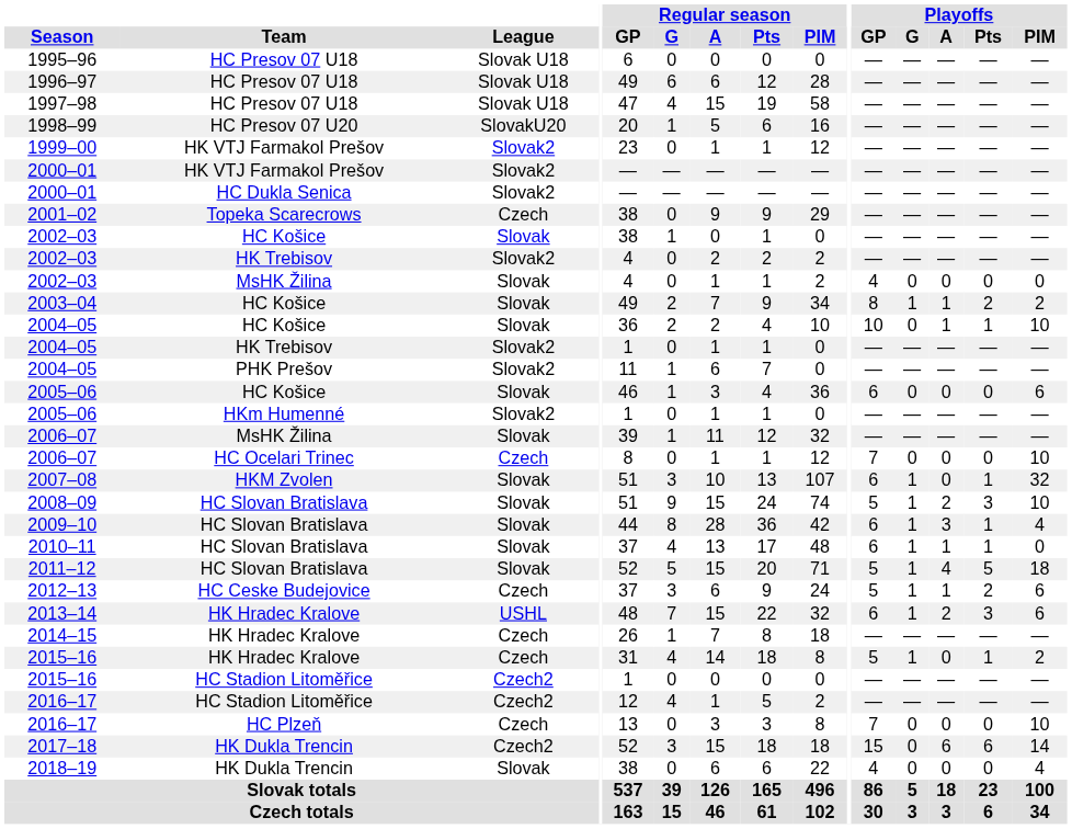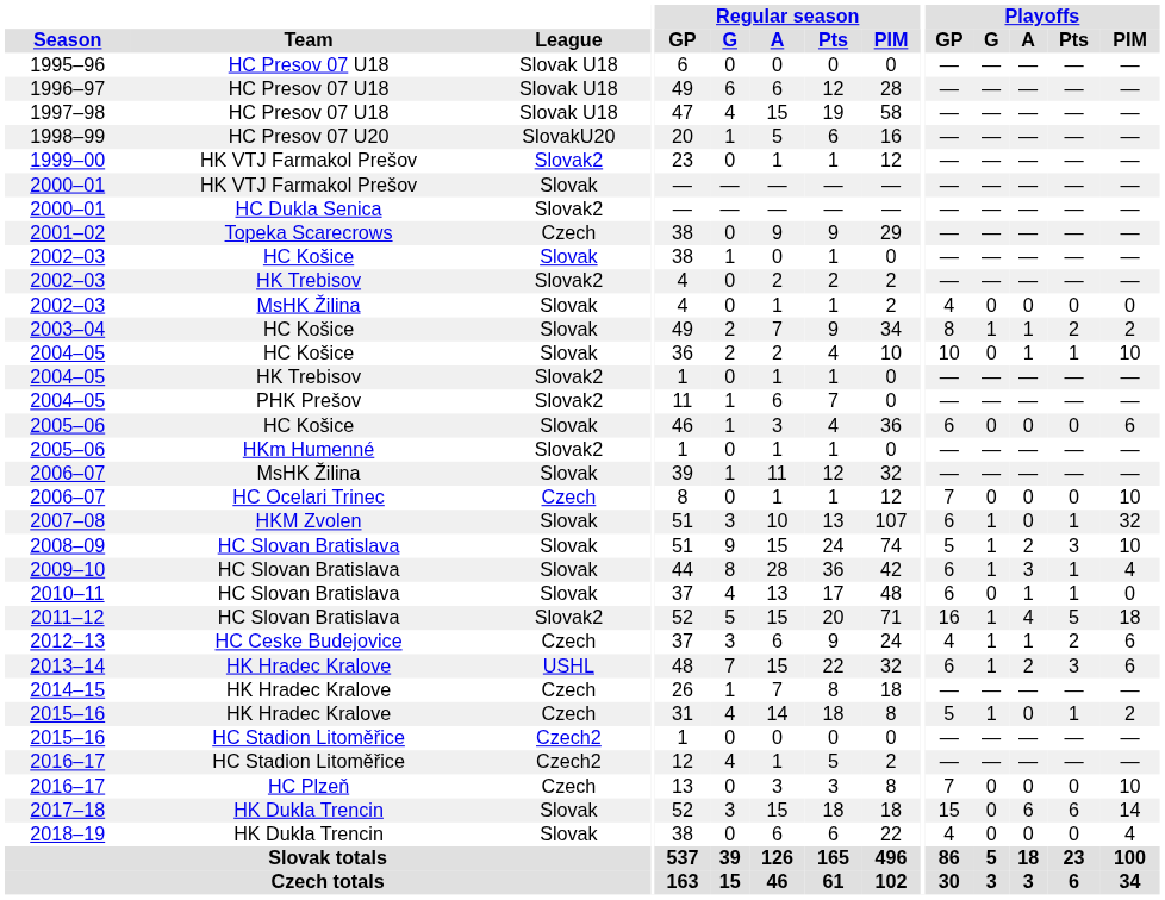 <table border="0" cellpadding="1" cellspacing="0" style="text-align:center; width:60em">
 <tr bgcolor="#e0e0e0">
 <th colspan="3" bgcolor="#ffffff"></th>
 <th rowspan="99" bgcolor="#ffffff"></th>
 <th colspan="5"><a href='#'>Regular season</a></th>
 <th rowspan="99" bgcolor="#ffffff"></th>
 <th colspan="5"><a href='#'>Playoffs</a></th>
 </tr>
 <tr bgcolor="#e0e0e0">
 <th><a href='#'>Season</a></th>
 <th>Team</th>
 <th>League</th>
 <th>GP</th>
 <th><a href='#'>G</a></th>
 <th><a href='#'>A</a></th>
 <th><a href='#'>Pts</a></th>
 <th><a href='#'>PIM</a></th>
 <th>GP</th>
 <th>G</th>
 <th>A</th>
 <th>Pts</th>
 <th>PIM</th>
 </tr>
 <tr>
 <td>1995–96</td>
 <td><a href='#'>HC Presov 07</a> U18</td>
 <td>Slovak U18</td>
 <td>6</td>
 <td>0</td>
 <td>0</td>
 <td>0</td>
 <td>0</td>
 <td>—</td>
 <td>—</td>
 <td>—</td>
 <td>—</td>
 <td>—</td>
 </tr>
 <tr bgcolor="#f0f0f0">
 <td>1996–97</td>
 <td>HC Presov 07 U18</td>
 <td>Slovak U18</td>
 <td>49</td>
 <td>6</td>
 <td>6</td>
 <td>12</td>
 <td>28</td>
 <td>—</td>
 <td>—</td>
 <td>—</td>
 <td>—</td>
 <td>—</td>
 </tr>
 <tr>
 <td>1997–98</td>
 <td>HC Presov 07 U18</td>
 <td>Slovak U18</td>
 <td>47</td>
 <td>4</td>
 <td>15</td>
 <td>19</td>
 <td>58</td>
 <td>—</td>
 <td>—</td>
 <td>—</td>
 <td>—</td>
 <td>—</td>
 </tr>
 <tr bgcolor="#f0f0f0">
 <td>1998–99</td>
 <td>HC Presov 07 U20</td>
 <td>SlovakU20</td>
 <td>20</td>
 <td>1</td>
 <td>5</td>
 <td>6</td>
 <td>16</td>
 <td>—</td>
 <td>—</td>
 <td>—</td>
 <td>—</td>
 <td>—</td>
 </tr>
 <tr>
 <td><a href='#'>1999–00</a></td>
 <td>HK VTJ Farmakol Prešov</td>
 <td><a href='#'>Slovak2</a></td>
 <td>23</td>
 <td>0</td>
 <td>1</td>
 <td>1</td>
 <td>12</td>
 <td>—</td>
 <td>—</td>
 <td>—</td>
 <td>—</td>
 <td>—</td>
 </tr>
 <tr bgcolor="#f0f0f0">
 <td><a href='#'>2000–01</a></td>
 <td>HK VTJ Farmakol Prešov</td>
-<td>Slovak2</td>
+<td>Slovak</td>
 <td>—</td>
 <td>—</td>
 <td>—</td>
 <td>—</td>
 <td>—</td>
 <td>—</td>
 <td>—</td>
 <td>—</td>
 <td>—</td>
 <td>—</td>
 </tr>
 <tr>
 <td><a href='#'>2000–01</a></td>
 <td><a href='#'>HC Dukla Senica</a></td>
 <td>Slovak2</td>
 <td>—</td>
 <td>—</td>
 <td>—</td>
 <td>—</td>
 <td>—</td>
 <td>—</td>
 <td>—</td>
 <td>—</td>
 <td>—</td>
 <td>—</td>
 </tr>
 <tr bgcolor="#f0f0f0">
 <td><a href='#'>2001–02</a></td>
 <td><a href='#'>Topeka Scarecrows</a></td>
 <td>Czech</td>
 <td>38</td>
 <td>0</td>
 <td>9</td>
 <td>9</td>
 <td>29</td>
 <td>—</td>
 <td>—</td>
 <td>—</td>
 <td>—</td>
 <td>—</td>
 </tr>
 <tr>
 <td><a href='#'>2002–03</a></td>
 <td><a href='#'>HC Košice</a></td>
 <td><a href='#'>Slovak</a></td>
 <td>38</td>
 <td>1</td>
 <td>0</td>
 <td>1</td>
 <td>0</td>
 <td>—</td>
 <td>—</td>
 <td>—</td>
 <td>—</td>
 <td>—</td>
 </tr>
 <tr bgcolor="#f0f0f0">
 <td><a href='#'>2002–03</a></td>
 <td><a href='#'>HK Trebisov</a></td>
 <td>Slovak2</td>
 <td>4</td>
 <td>0</td>
 <td>2</td>
 <td>2</td>
 <td>2</td>
 <td>—</td>
 <td>—</td>
 <td>—</td>
 <td>—</td>
 <td>—</td>
 </tr>
 <tr>
 <td><a href='#'>2002–03</a></td>
 <td><a href='#'>MsHK Žilina</a></td>
 <td>Slovak</td>
 <td>4</td>
 <td>0</td>
 <td>1</td>
 <td>1</td>
 <td>2</td>
 <td>4</td>
 <td>0</td>
 <td>0</td>
 <td>0</td>
 <td>0</td>
 </tr>
 <tr bgcolor="#f0f0f0">
 <td><a href='#'>2003–04</a></td>
 <td>HC Košice</td>
 <td>Slovak</td>
 <td>49</td>
 <td>2</td>
 <td>7</td>
 <td>9</td>
 <td>34</td>
 <td>8</td>
 <td>1</td>
 <td>1</td>
 <td>2</td>
 <td>2</td>
 </tr>
 <tr>
 <td><a href='#'>2004–05</a></td>
 <td>HC Košice</td>
 <td>Slovak</td>
 <td>36</td>
 <td>2</td>
 <td>2</td>
 <td>4</td>
 <td>10</td>
 <td>10</td>
 <td>0</td>
 <td>1</td>
 <td>1</td>
 <td>10</td>
 </tr>
 <tr bgcolor="#f0f0f0">
 <td><a href='#'>2004–05</a></td>
 <td>HK Trebisov</td>
 <td>Slovak2</td>
 <td>1</td>
 <td>0</td>
 <td>1</td>
 <td>1</td>
 <td>0</td>
 <td>—</td>
 <td>—</td>
 <td>—</td>
 <td>—</td>
 <td>—</td>
 </tr>
 <tr>
 <td><a href='#'>2004–05</a></td>
 <td>PHK Prešov</td>
 <td>Slovak2</td>
 <td>11</td>
 <td>1</td>
 <td>6</td>
 <td>7</td>
 <td>0</td>
 <td>—</td>
 <td>—</td>
 <td>—</td>
 <td>—</td>
 <td>—</td>
 </tr>
 <tr bgcolor="#f0f0f0">
 <td><a href='#'>2005–06</a></td>
 <td>HC Košice</td>
 <td>Slovak</td>
 <td>46</td>
 <td>1</td>
 <td>3</td>
 <td>4</td>
 <td>36</td>
 <td>6</td>
 <td>0</td>
 <td>0</td>
 <td>0</td>
 <td>6</td>
 </tr>
 <tr>
 <td><a href='#'>2005–06</a></td>
 <td><a href='#'>HKm Humenné</a></td>
 <td>Slovak2</td>
 <td>1</td>
 <td>0</td>
 <td>1</td>
 <td>1</td>
 <td>0</td>
 <td>—</td>
 <td>—</td>
 <td>—</td>
 <td>—</td>
 <td>—</td>
 </tr>
 <tr bgcolor="#f0f0f0">
 <td><a href='#'>2006–07</a></td>
 <td>MsHK Žilina</td>
 <td>Slovak</td>
 <td>39</td>
 <td>1</td>
 <td>11</td>
 <td>12</td>
 <td>32</td>
 <td>—</td>
 <td>—</td>
 <td>—</td>
 <td>—</td>
 <td>—</td>
 </tr>
 <tr>
 <td><a href='#'>2006–07</a></td>
 <td><a href='#'>HC Ocelari Trinec</a></td>
 <td><a href='#'>Czech</a></td>
 <td>8</td>
 <td>0</td>
 <td>1</td>
 <td>1</td>
 <td>12</td>
 <td>7</td>
 <td>0</td>
 <td>0</td>
 <td>0</td>
 <td>10</td>
 </tr>
 <tr bgcolor="#f0f0f0">
 <td><a href='#'>2007–08</a></td>
 <td><a href='#'>HKM Zvolen</a></td>
 <td>Slovak</td>
 <td>51</td>
 <td>3</td>
 <td>10</td>
 <td>13</td>
 <td>107</td>
 <td>6</td>
 <td>1</td>
 <td>0</td>
 <td>1</td>
 <td>32</td>
 </tr>
 <tr>
 <td><a href='#'>2008–09</a></td>
 <td><a href='#'>HC Slovan Bratislava</a></td>
 <td>Slovak</td>
 <td>51</td>
 <td>9</td>
 <td>15</td>
 <td>24</td>
 <td>74</td>
 <td>5</td>
 <td>1</td>
 <td>2</td>
 <td>3</td>
 <td>10</td>
 </tr>
 <tr bgcolor="#f0f0f0">
 <td><a href='#'>2009–10</a></td>
 <td>HC Slovan Bratislava</td>
 <td>Slovak</td>
 <td>44</td>
 <td>8</td>
 <td>28</td>
 <td>36</td>
 <td>42</td>
 <td>6</td>
 <td>1</td>
 <td>3</td>
 <td>1</td>
 <td>4</td>
 </tr>
 <tr>
 <td><a href='#'>2010–11</a></td>
 <td>HC Slovan Bratislava</td>
 <td>Slovak</td>
 <td>37</td>
 <td>4</td>
 <td>13</td>
 <td>17</td>
 <td>48</td>
 <td>6</td>
-<td>1</td>
+<td>0</td>
 <td>1</td>
 <td>1</td>
 <td>0</td>
 </tr>
 <tr bgcolor="#f0f0f0">
 <td><a href='#'>2011–12</a></td>
 <td>HC Slovan Bratislava</td>
-<td>Slovak</td>
+<td>Slovak2</td>
 <td>52</td>
 <td>5</td>
 <td>15</td>
 <td>20</td>
 <td>71</td>
-<td>5</td>
+<td>16</td>
 <td>1</td>
 <td>4</td>
 <td>5</td>
 <td>18</td>
 </tr>
 <tr>
 <td><a href='#'>2012–13</a></td>
 <td><a href='#'>HC Ceske Budejovice</a></td>
 <td>Czech</td>
 <td>37</td>
 <td>3</td>
 <td>6</td>
 <td>9</td>
 <td>24</td>
-<td>5</td>
+<td>4</td>
 <td>1</td>
 <td>1</td>
 <td>2</td>
 <td>6</td>
 </tr>
 <tr bgcolor="#f0f0f0">
 <td><a href='#'>2013–14</a></td>
 <td><a href='#'>HK Hradec Kralove</a></td>
 <td><a href='#'>USHL</a></td>
 <td>48</td>
 <td>7</td>
 <td>15</td>
 <td>22</td>
 <td>32</td>
 <td>6</td>
 <td>1</td>
 <td>2</td>
 <td>3</td>
 <td>6</td>
 </tr>
 <tr>
 <td><a href='#'>2014–15</a></td>
 <td>HK Hradec Kralove</td>
 <td>Czech</td>
 <td>26</td>
 <td>1</td>
 <td>7</td>
 <td>8</td>
 <td>18</td>
 <td>—</td>
 <td>—</td>
 <td>—</td>
 <td>—</td>
 <td>—</td>
 </tr>
 <tr bgcolor="#f0f0f0">
 <td><a href='#'>2015–16</a></td>
 <td>HK Hradec Kralove</td>
 <td>Czech</td>
 <td>31</td>
 <td>4</td>
 <td>14</td>
 <td>18</td>
 <td>8</td>
 <td>5</td>
 <td>1</td>
 <td>0</td>
 <td>1</td>
 <td>2</td>
 </tr>
 <tr>
 <td><a href='#'>2015–16</a></td>
 <td><a href='#'>HC Stadion Litoměřice</a></td>
 <td><a href='#'>Czech2</a></td>
 <td>1</td>
 <td>0</td>
 <td>0</td>
 <td>0</td>
 <td>0</td>
 <td>—</td>
 <td>—</td>
 <td>—</td>
 <td>—</td>
 <td>—</td>
 </tr>
 <tr bgcolor="#f0f0f0">
 <td><a href='#'>2016–17</a></td>
 <td>HC Stadion Litoměřice</td>
 <td>Czech2</td>
 <td>12</td>
 <td>4</td>
 <td>1</td>
 <td>5</td>
 <td>2</td>
 <td>—</td>
 <td>—</td>
 <td>—</td>
 <td>—</td>
 <td>—</td>
 </tr>
 <tr>
 <td><a href='#'>2016–17</a></td>
 <td><a href='#'>HC Plzeň</a></td>
 <td>Czech</td>
 <td>13</td>
 <td>0</td>
 <td>3</td>
 <td>3</td>
 <td>8</td>
 <td>7</td>
 <td>0</td>
 <td>0</td>
 <td>0</td>
 <td>10</td>
 </tr>
 <tr bgcolor="#f0f0f0">
 <td><a href='#'>2017–18</a></td>
 <td><a href='#'>HK Dukla Trencin</a></td>
-<td>Czech2</td>
+<td>Slovak</td>
 <td>52</td>
 <td>3</td>
 <td>15</td>
 <td>18</td>
 <td>18</td>
 <td>15</td>
 <td>0</td>
 <td>6</td>
 <td>6</td>
 <td>14</td>
 </tr>
 <tr>
 <td><a href='#'>2018–19</a></td>
 <td>HK Dukla Trencin</td>
 <td>Slovak</td>
 <td>38</td>
 <td>0</td>
 <td>6</td>
 <td>6</td>
 <td>22</td>
 <td>4</td>
 <td>0</td>
 <td>0</td>
 <td>0</td>
 <td>4</td>
 </tr>
 <tr>
 </tr>
 <tr ALIGN="center" bgcolor="#e0e0e0">
 <th colspan="3">Slovak totals</th>
 <th ALIGN="center">537</th>
 <th ALIGN="center">39</th>
 <th ALIGN="center">126</th>
 <th ALIGN="center">165</th>
 <th ALIGN="center">496</th>
 <th ALIGN="center">86</th>
 <th ALIGN="center">5</th>
 <th ALIGN="center">18</th>
 <th ALIGN="center">23</th>
 <th ALIGN="center">100</th>
 </tr>
 <tr>
 </tr>
 <tr ALIGN="center" bgcolor="#e0e0e0">
 <th colspan="3">Czech totals</th>
 <th ALIGN="center">163</th>
 <th ALIGN="center">15</th>
 <th ALIGN="center">46</th>
 <th ALIGN="center">61</th>
 <th ALIGN="center">102</th>
 <th ALIGN="center">30</th>
 <th ALIGN="center">3</th>
 <th ALIGN="center">3</th>
 <th ALIGN="center">6</th>
 <th ALIGN="center">34</th>
 </tr>
 </table>
